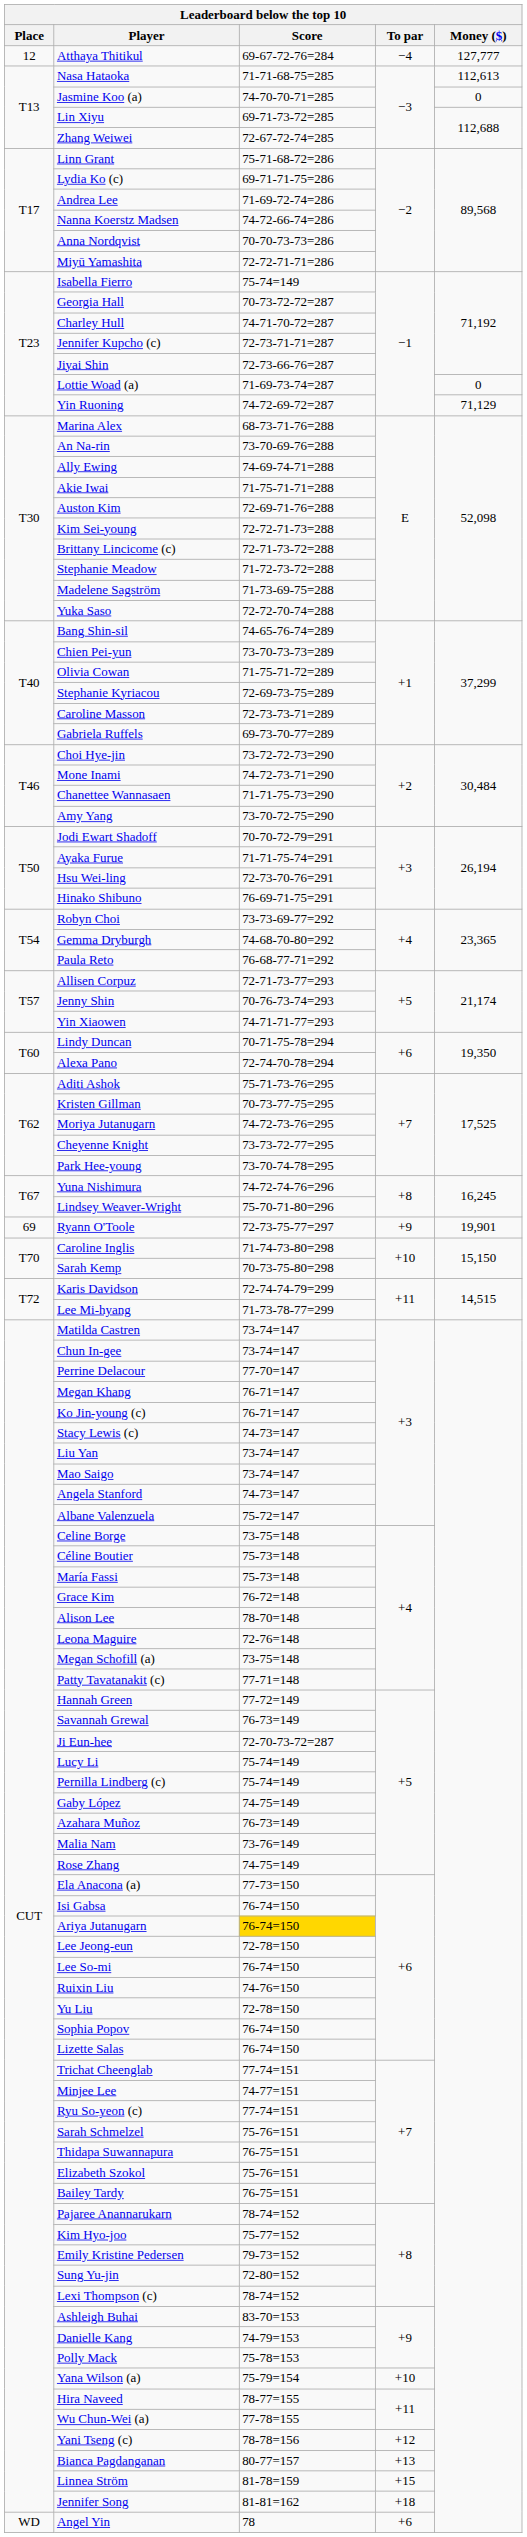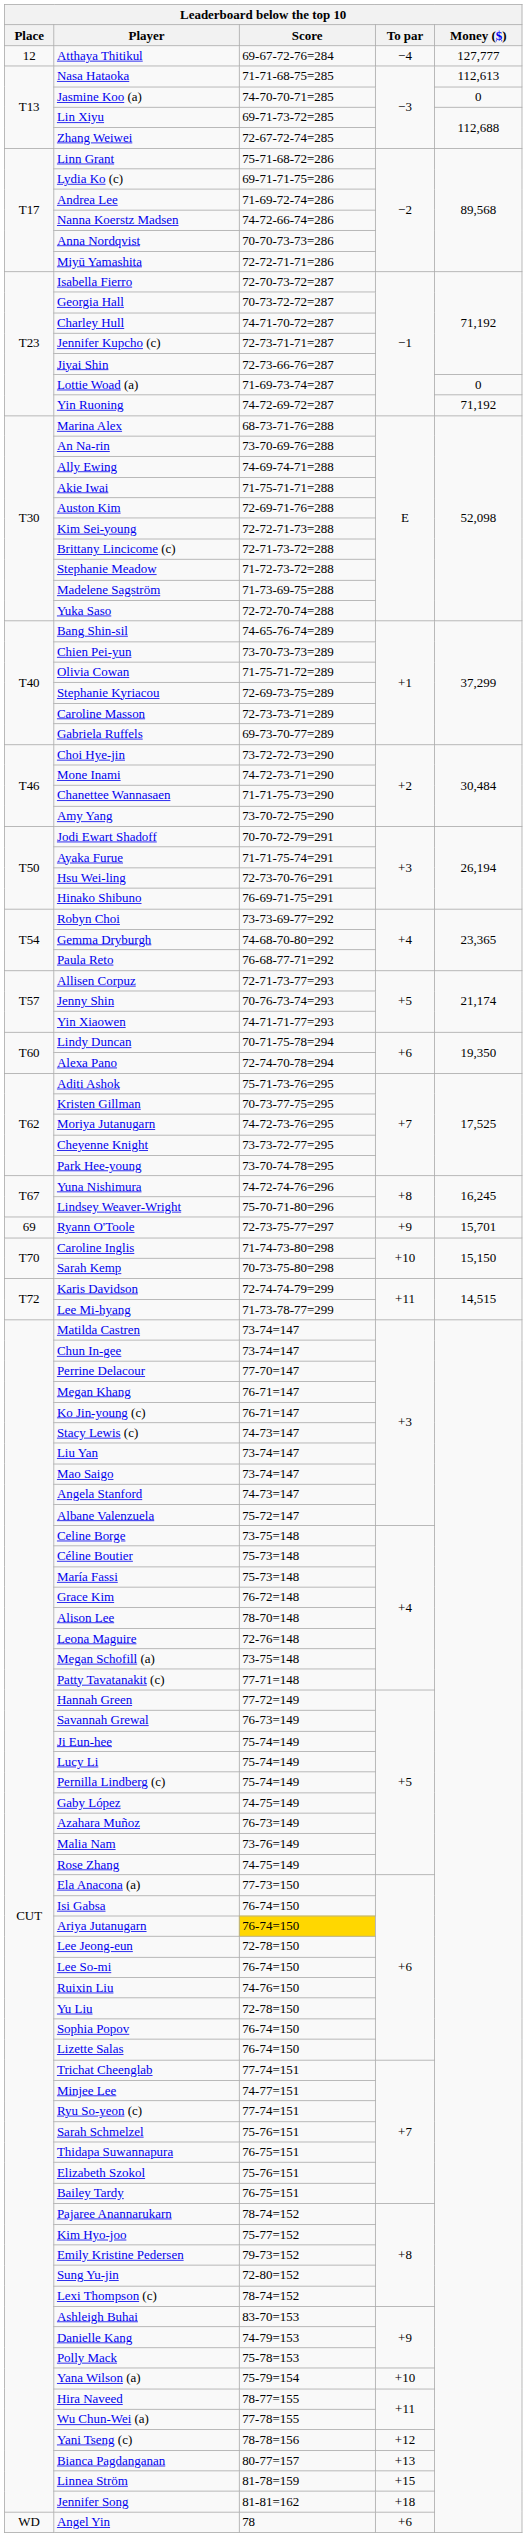 <table class="collapsible collapsed wikitable" style="width:40em;margin-top:-1px;">
 <tr>
 <th scope="col" colspan="6">Leaderboard below the top 10</th>
 </tr>
 <tr>
 <th>Place</th>
 <th>Player</th>
 <th>Score</th>
 <th>To par</th>
 <th>Money (<a href='#'>$</a>)</th>
 </tr>
 <tr>
 <td align=center>12</td>
 <td> <a href='#'>Atthaya Thitikul</a></td>
 <td>69-67-72-76=284</td>
 <td align=center>−4</td>
 <td align=center>127,777</td>
 </tr>
 <tr>
 <td rowspan=4 align=center>T13</td>
 <td> <a href='#'>Nasa Hataoka</a></td>
 <td>71-71-68-75=285</td>
 <td rowspan=4 align=center>−3</td>
 <td align=center>112,613</td>
 </tr>
 <tr>
 <td> <a href='#'>Jasmine Koo</a> (a)</td>
 <td>74-70-70-71=285</td>
 <td align=center>0</td>
 </tr>
 <tr>
 <td> <a href='#'>Lin Xiyu</a></td>
 <td>69-71-73-72=285</td>
 <td rowspan=2 align=center>112,688</td>
 </tr>
 <tr>
 <td> <a href='#'>Zhang Weiwei</a></td>
 <td>72-67-72-74=285</td>
 </tr>
 <tr>
 <td rowspan=6 align=center>T17</td>
 <td> <a href='#'>Linn Grant</a></td>
 <td>75-71-68-72=286</td>
 <td rowspan=6 align=center>−2</td>
 <td rowspan=6 align=center>89,568</td>
 </tr>
 <tr>
 <td> <a href='#'>Lydia Ko</a> (c)</td>
 <td>69-71-71-75=286</td>
 </tr>
 <tr>
 <td> <a href='#'>Andrea Lee</a></td>
 <td>71-69-72-74=286</td>
 </tr>
 <tr>
 <td> <a href='#'>Nanna Koerstz Madsen</a></td>
 <td>74-72-66-74=286</td>
 </tr>
 <tr>
 <td> <a href='#'>Anna Nordqvist</a></td>
 <td>70-70-73-73=286</td>
 </tr>
 <tr>
 <td> <a href='#'>Miyū Yamashita</a></td>
 <td>72-72-71-71=286</td>
 </tr>
 <tr>
 <td rowspan=7 align=center>T23</td>
 <td> <a href='#'>Isabella Fierro</a></td>
-<td>75-74=149</td>
+<td>72-70-73-72=287</td>
 <td rowspan=7 align=center>−1</td>
 <td rowspan=5 align=center>71,192</td>
 </tr>
 <tr>
 <td> <a href='#'>Georgia Hall</a></td>
 <td>70-73-72-72=287</td>
 </tr>
 <tr>
 <td> <a href='#'>Charley Hull</a></td>
 <td>74-71-70-72=287</td>
 </tr>
 <tr>
 <td> <a href='#'>Jennifer Kupcho</a> (c)</td>
 <td>72-73-71-71=287</td>
 </tr>
 <tr>
 <td> <a href='#'>Jiyai Shin</a></td>
 <td>72-73-66-76=287</td>
 </tr>
 <tr>
 <td> <a href='#'>Lottie Woad</a> (a)</td>
 <td>71-69-73-74=287</td>
 <td align=center>0</td>
 </tr>
 <tr>
 <td> <a href='#'>Yin Ruoning</a></td>
 <td>74-72-69-72=287</td>
-<td align=center>71,129</td>
+<td align=center>71,192</td>
 </tr>
 <tr>
 <td rowspan=10 align=center>T30</td>
 <td> <a href='#'>Marina Alex</a></td>
 <td>68-73-71-76=288</td>
 <td rowspan=10 align=center>E</td>
 <td rowspan=10 align=center>52,098</td>
 </tr>
 <tr>
 <td> <a href='#'>An Na-rin</a></td>
 <td>73-70-69-76=288</td>
 </tr>
 <tr>
 <td> <a href='#'>Ally Ewing</a></td>
 <td>74-69-74-71=288</td>
 </tr>
 <tr>
 <td> <a href='#'>Akie Iwai</a></td>
 <td>71-75-71-71=288</td>
 </tr>
 <tr>
 <td> <a href='#'>Auston Kim</a></td>
 <td>72-69-71-76=288</td>
 </tr>
 <tr>
 <td> <a href='#'>Kim Sei-young</a></td>
 <td>72-72-71-73=288</td>
 </tr>
 <tr>
 <td> <a href='#'>Brittany Lincicome</a> (c)</td>
 <td>72-71-73-72=288</td>
 </tr>
 <tr>
 <td> <a href='#'>Stephanie Meadow</a></td>
 <td>71-72-73-72=288</td>
 </tr>
 <tr>
 <td> <a href='#'>Madelene Sagström</a></td>
 <td>71-73-69-75=288</td>
 </tr>
 <tr>
 <td> <a href='#'>Yuka Saso</a></td>
 <td>72-72-70-74=288</td>
 </tr>
 <tr>
 <td rowspan=6 align=center>T40</td>
 <td> <a href='#'>Bang Shin-sil</a></td>
 <td>74-65-76-74=289</td>
 <td rowspan=6 align=center>+1</td>
 <td rowspan=6 align=center>37,299</td>
 </tr>
 <tr>
 <td> <a href='#'>Chien Pei-yun</a></td>
 <td>73-70-73-73=289</td>
 </tr>
 <tr>
 <td> <a href='#'>Olivia Cowan</a></td>
 <td>71-75-71-72=289</td>
 </tr>
 <tr>
 <td> <a href='#'>Stephanie Kyriacou</a></td>
 <td>72-69-73-75=289</td>
 </tr>
 <tr>
 <td> <a href='#'>Caroline Masson</a></td>
 <td>72-73-73-71=289</td>
 </tr>
 <tr>
 <td> <a href='#'>Gabriela Ruffels</a></td>
 <td>69-73-70-77=289</td>
 </tr>
 <tr>
 <td rowspan=4 align=center>T46</td>
 <td> <a href='#'>Choi Hye-jin</a></td>
 <td>73-72-72-73=290</td>
 <td rowspan=4 align=center>+2</td>
 <td rowspan=4 align=center>30,484</td>
 </tr>
 <tr>
 <td> <a href='#'>Mone Inami</a></td>
 <td>74-72-73-71=290</td>
 </tr>
 <tr>
 <td> <a href='#'>Chanettee Wannasaen</a></td>
 <td>71-71-75-73=290</td>
 </tr>
 <tr>
 <td> <a href='#'>Amy Yang</a></td>
 <td>73-70-72-75=290</td>
 </tr>
 <tr>
 <td rowspan=4 align=center>T50</td>
 <td> <a href='#'>Jodi Ewart Shadoff</a></td>
 <td>70-70-72-79=291</td>
 <td rowspan=4 align=center>+3</td>
 <td rowspan=4 align=center>26,194</td>
 </tr>
 <tr>
 <td> <a href='#'>Ayaka Furue</a></td>
 <td>71-71-75-74=291</td>
 </tr>
 <tr>
 <td> <a href='#'>Hsu Wei-ling</a></td>
 <td>72-73-70-76=291</td>
 </tr>
 <tr>
 <td> <a href='#'>Hinako Shibuno</a></td>
 <td>76-69-71-75=291</td>
 </tr>
 <tr>
 <td rowspan=3 align=center>T54</td>
 <td> <a href='#'>Robyn Choi</a></td>
 <td>73-73-69-77=292</td>
 <td rowspan=3 align=center>+4</td>
 <td rowspan=3 align=center>23,365</td>
 </tr>
 <tr>
 <td> <a href='#'>Gemma Dryburgh</a></td>
 <td>74-68-70-80=292</td>
 </tr>
 <tr>
 <td> <a href='#'>Paula Reto</a></td>
 <td>76-68-77-71=292</td>
 </tr>
 <tr>
 <td rowspan=3 align=center>T57</td>
 <td> <a href='#'>Allisen Corpuz</a></td>
 <td>72-71-73-77=293</td>
 <td rowspan=3 align=center>+5</td>
 <td rowspan=3 align=center>21,174</td>
 </tr>
 <tr>
 <td> <a href='#'>Jenny Shin</a></td>
 <td>70-76-73-74=293</td>
 </tr>
 <tr>
 <td> <a href='#'>Yin Xiaowen</a></td>
 <td>74-71-71-77=293</td>
 </tr>
 <tr>
 <td rowspan=2 align=center>T60</td>
 <td> <a href='#'>Lindy Duncan</a></td>
 <td>70-71-75-78=294</td>
 <td rowspan=2 align=center>+6</td>
 <td rowspan=2 align=center>19,350</td>
 </tr>
 <tr>
 <td> <a href='#'>Alexa Pano</a></td>
 <td>72-74-70-78=294</td>
 </tr>
 <tr>
 <td rowspan=5 align=center>T62</td>
 <td> <a href='#'>Aditi Ashok</a></td>
 <td>75-71-73-76=295</td>
 <td rowspan=5 align=center>+7</td>
 <td rowspan=5 align=center>17,525</td>
 </tr>
 <tr>
 <td> <a href='#'>Kristen Gillman</a></td>
 <td>70-73-77-75=295</td>
 </tr>
 <tr>
 <td> <a href='#'>Moriya Jutanugarn</a></td>
 <td>74-72-73-76=295</td>
 </tr>
 <tr>
 <td> <a href='#'>Cheyenne Knight</a></td>
 <td>73-73-72-77=295</td>
 </tr>
 <tr>
 <td> <a href='#'>Park Hee-young</a></td>
 <td>73-70-74-78=295</td>
 </tr>
 <tr>
 <td rowspan=2 align=center>T67</td>
 <td> <a href='#'>Yuna Nishimura</a></td>
 <td>74-72-74-76=296</td>
 <td rowspan=2 align=center>+8</td>
 <td rowspan=2 align=center>16,245</td>
 </tr>
 <tr>
 <td> <a href='#'>Lindsey Weaver-Wright</a></td>
 <td>75-70-71-80=296</td>
 </tr>
 <tr>
 <td align=center>69</td>
 <td> <a href='#'>Ryann O'Toole</a></td>
 <td>72-73-75-77=297</td>
 <td align=center>+9</td>
-<td align=center>19,901</td>
+<td align=center>15,701</td>
 </tr>
 <tr>
 <td rowspan=2 align=center>T70</td>
 <td> <a href='#'>Caroline Inglis</a></td>
 <td>71-74-73-80=298</td>
 <td rowspan=2 align=center>+10</td>
 <td rowspan=2 align=center>15,150</td>
 </tr>
 <tr>
 <td> <a href='#'>Sarah Kemp</a></td>
 <td>70-73-75-80=298</td>
 </tr>
 <tr>
 <td rowspan=2 align=center>T72</td>
 <td> <a href='#'>Karis Davidson</a></td>
 <td>72-74-74-79=299</td>
 <td rowspan=2 align=center>+11</td>
 <td rowspan=2 align=center>14,515</td>
 </tr>
 <tr>
 <td> <a href='#'>Lee Mi-hyang</a></td>
 <td>71-73-78-77=299</td>
 </tr>
 <tr>
 <td rowspan=58 align=center>CUT</td>
 <td> <a href='#'>Matilda Castren</a></td>
 <td>73-74=147</td>
 <td rowspan=10 align=center>+3</td>
 <td rowspan=59></td>
 </tr>
 <tr>
 <td> <a href='#'>Chun In-gee</a></td>
 <td>73-74=147</td>
 </tr>
 <tr>
 <td> <a href='#'>Perrine Delacour</a></td>
 <td>77-70=147</td>
 </tr>
 <tr>
 <td> <a href='#'>Megan Khang</a></td>
 <td>76-71=147</td>
 </tr>
 <tr>
 <td> <a href='#'>Ko Jin-young</a> (c)</td>
 <td>76-71=147</td>
 </tr>
 <tr>
 <td> <a href='#'>Stacy Lewis</a> (c)</td>
 <td>74-73=147</td>
 </tr>
 <tr>
 <td> <a href='#'>Liu Yan</a></td>
 <td>73-74=147</td>
 </tr>
 <tr>
 <td> <a href='#'>Mao Saigo</a></td>
 <td>73-74=147</td>
 </tr>
 <tr>
 <td> <a href='#'>Angela Stanford</a></td>
 <td>74-73=147</td>
 </tr>
 <tr>
 <td> <a href='#'>Albane Valenzuela</a></td>
 <td>75-72=147</td>
 </tr>
 <tr>
 <td> <a href='#'>Celine Borge</a></td>
 <td>73-75=148</td>
 <td rowspan=8 align=center>+4</td>
 </tr>
 <tr>
 <td> <a href='#'>Céline Boutier</a></td>
 <td>75-73=148</td>
 </tr>
 <tr>
 <td> <a href='#'>María Fassi</a></td>
 <td>75-73=148</td>
 </tr>
 <tr>
 <td> <a href='#'>Grace Kim</a></td>
 <td>76-72=148</td>
 </tr>
 <tr>
 <td> <a href='#'>Alison Lee</a></td>
 <td>78-70=148</td>
 </tr>
 <tr>
 <td> <a href='#'>Leona Maguire</a></td>
 <td>72-76=148</td>
 </tr>
 <tr>
 <td> <a href='#'>Megan Schofill</a> (a)</td>
 <td>73-75=148</td>
 </tr>
 <tr>
 <td> <a href='#'>Patty Tavatanakit</a> (c)</td>
 <td>77-71=148</td>
 </tr>
 <tr>
 <td> <a href='#'>Hannah Green</a></td>
 <td>77-72=149</td>
 <td rowspan=9 align=center>+5</td>
 </tr>
 <tr>
 <td> <a href='#'>Savannah Grewal</a></td>
 <td>76-73=149</td>
 </tr>
 <tr>
 <td> <a href='#'>Ji Eun-hee</a></td>
-<td>72-70-73-72=287</td>
+<td>75-74=149</td>
 </tr>
 <tr>
 <td> <a href='#'>Lucy Li</a></td>
 <td>75-74=149</td>
 </tr>
 <tr>
 <td> <a href='#'>Pernilla Lindberg</a> (c)</td>
 <td>75-74=149</td>
 </tr>
 <tr>
 <td> <a href='#'>Gaby López</a></td>
 <td>74-75=149</td>
 </tr>
 <tr>
 <td> <a href='#'>Azahara Muñoz</a></td>
 <td>76-73=149</td>
 </tr>
 <tr>
 <td> <a href='#'>Malia Nam</a></td>
 <td>73-76=149</td>
 </tr>
 <tr>
 <td> <a href='#'>Rose Zhang</a></td>
 <td>74-75=149</td>
 </tr>
 <tr>
 <td> <a href='#'>Ela Anacona</a> (a)</td>
 <td>77-73=150</td>
 <td rowspan=9 align=center>+6</td>
 </tr>
 <tr>
 <td> <a href='#'>Isi Gabsa</a></td>
 <td>76-74=150</td>
 </tr>
 <tr>
 <td> <a href='#'>Ariya Jutanugarn</a></td>
 <td style="background: gold;">76-74=150</td>
 </tr>
 <tr>
 <td> <a href='#'>Lee Jeong-eun</a></td>
 <td>72-78=150</td>
 </tr>
 <tr>
 <td> <a href='#'>Lee So-mi</a></td>
 <td>76-74=150</td>
 </tr>
 <tr>
 <td> <a href='#'>Ruixin Liu</a></td>
 <td>74-76=150</td>
 </tr>
 <tr>
 <td> <a href='#'>Yu Liu</a></td>
 <td>72-78=150</td>
 </tr>
 <tr>
 <td> <a href='#'>Sophia Popov</a></td>
 <td>76-74=150</td>
 </tr>
 <tr>
 <td> <a href='#'>Lizette Salas</a></td>
 <td>76-74=150</td>
 </tr>
 <tr>
 <td> <a href='#'>Trichat Cheenglab</a></td>
 <td>77-74=151</td>
 <td rowspan=7 align=center>+7</td>
 </tr>
 <tr>
 <td> <a href='#'>Minjee Lee</a></td>
 <td>74-77=151</td>
 </tr>
 <tr>
 <td> <a href='#'>Ryu So-yeon</a> (c)</td>
 <td>77-74=151</td>
 </tr>
 <tr>
 <td> <a href='#'>Sarah Schmelzel</a></td>
 <td>75-76=151</td>
 </tr>
 <tr>
 <td> <a href='#'>Thidapa Suwannapura</a></td>
 <td>76-75=151</td>
 </tr>
 <tr>
 <td> <a href='#'>Elizabeth Szokol</a></td>
 <td>75-76=151</td>
 </tr>
 <tr>
 <td> <a href='#'>Bailey Tardy</a></td>
 <td>76-75=151</td>
 </tr>
 <tr>
 <td> <a href='#'>Pajaree Anannarukarn</a></td>
 <td>78-74=152</td>
 <td rowspan=5 align=center>+8</td>
 </tr>
 <tr>
 <td> <a href='#'>Kim Hyo-joo</a></td>
 <td>75-77=152</td>
 </tr>
 <tr>
 <td> <a href='#'>Emily Kristine Pedersen</a></td>
 <td>79-73=152</td>
 </tr>
 <tr>
 <td> <a href='#'>Sung Yu-jin</a></td>
 <td>72-80=152</td>
 </tr>
 <tr>
 <td> <a href='#'>Lexi Thompson</a> (c)</td>
 <td>78-74=152</td>
 </tr>
 <tr>
 <td> <a href='#'>Ashleigh Buhai</a></td>
 <td>83-70=153</td>
 <td rowspan=3 align=center>+9</td>
 </tr>
 <tr>
 <td> <a href='#'>Danielle Kang</a></td>
 <td>74-79=153</td>
 </tr>
 <tr>
 <td> <a href='#'>Polly Mack</a></td>
 <td>75-78=153</td>
 </tr>
 <tr>
 <td> <a href='#'>Yana Wilson</a> (a)</td>
 <td>75-79=154</td>
 <td align=center>+10</td>
 </tr>
 <tr>
 <td> <a href='#'>Hira Naveed</a></td>
 <td>78-77=155</td>
 <td rowspan=2 align=center>+11</td>
 </tr>
 <tr>
 <td> <a href='#'>Wu Chun-Wei</a> (a)</td>
 <td>77-78=155</td>
 </tr>
 <tr>
 <td> <a href='#'>Yani Tseng</a> (c)</td>
 <td>78-78=156</td>
 <td align=center>+12</td>
 </tr>
 <tr>
 <td> <a href='#'>Bianca Pagdanganan</a></td>
 <td>80-77=157</td>
 <td align=center>+13</td>
 </tr>
 <tr>
 <td> <a href='#'>Linnea Ström</a></td>
 <td>81-78=159</td>
 <td align=center>+15</td>
 </tr>
 <tr>
 <td> <a href='#'>Jennifer Song</a></td>
 <td>81-81=162</td>
 <td align=center>+18</td>
 </tr>
 <tr>
 <td align=center>WD</td>
 <td> <a href='#'>Angel Yin</a></td>
 <td>78</td>
 <td align=center>+6</td>
 </tr>
 </table>
